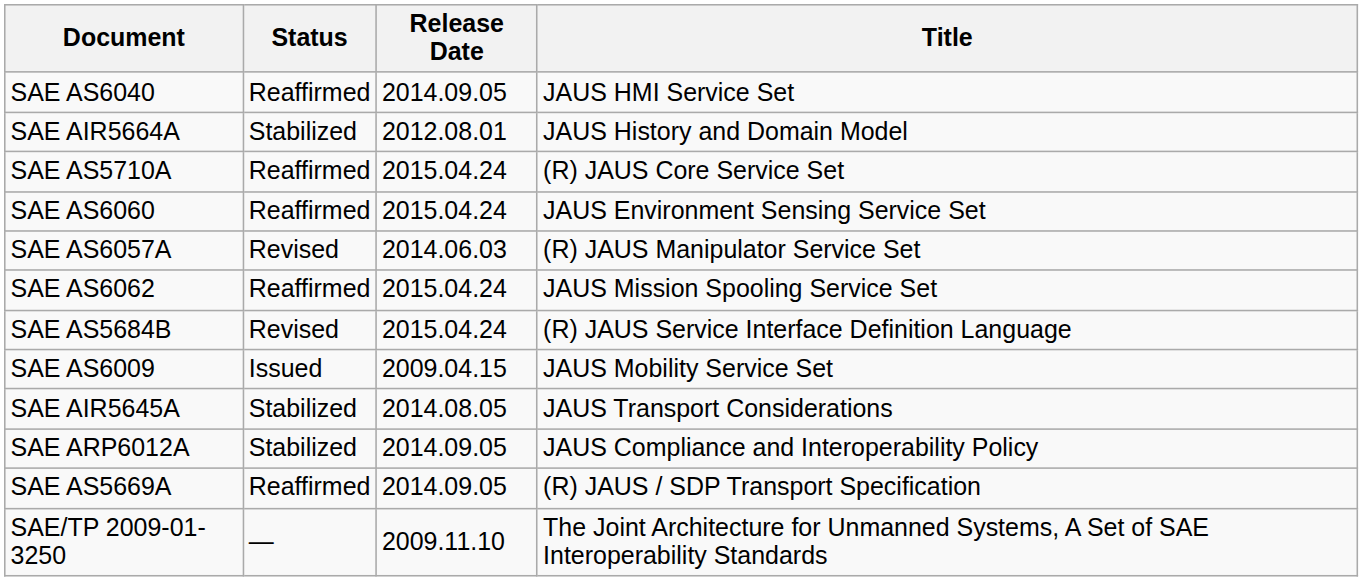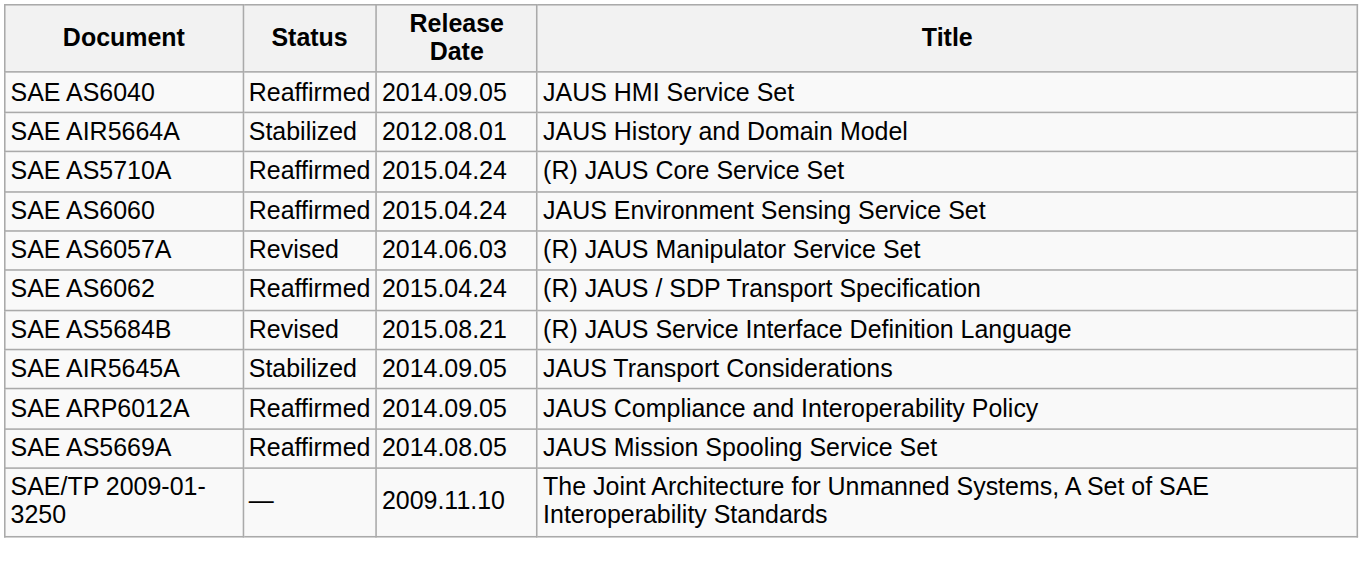 <table class="wikitable">
 <tr>
 <th>Document</th>
 <th>Status</th>
 <th>Release Date</th>
 <th>Title</th>
 </tr>
 <tr>
 <td>SAE AS6040</td>
 <td>Reaffirmed</td>
 <td>2014.09.05</td>
 <td>JAUS HMI Service Set</td>
 </tr>
 <tr>
 <td>SAE AIR5664A</td>
 <td>Stabilized</td>
 <td>2012.08.01</td>
 <td>JAUS History and Domain Model</td>
 </tr>
 <tr>
 <td>SAE AS5710A</td>
 <td>Reaffirmed</td>
 <td>2015.04.24</td>
 <td>(R) JAUS Core Service Set</td>
 </tr>
 <tr>
 <td>SAE AS6060</td>
 <td>Reaffirmed</td>
 <td>2015.04.24</td>
 <td>JAUS Environment Sensing Service Set</td>
 </tr>
 <tr>
 <td>SAE AS6057A</td>
 <td>Revised</td>
 <td>2014.06.03</td>
 <td>(R) JAUS Manipulator Service Set</td>
 </tr>
 <tr>
 <td>SAE AS6062</td>
 <td>Reaffirmed</td>
 <td>2015.04.24</td>
-<td>JAUS Mission Spooling Service Set</td>
+<td>(R) JAUS / SDP Transport Specification</td>
 </tr>
 <tr>
 <td>SAE AS5684B</td>
 <td>Revised</td>
-<td>2015.04.24</td>
+<td>2015.08.21</td>
 <td>(R) JAUS Service Interface Definition Language</td>
-</tr>
-<tr>
-<td>SAE AS6009</td>
-<td>Issued</td>
-<td>2009.04.15</td>
-<td>JAUS Mobility Service Set</td>
 </tr>
 <tr>
 <td>SAE AIR5645A</td>
 <td>Stabilized</td>
-<td>2014.08.05</td>
+<td>2014.09.05</td>
 <td>JAUS Transport Considerations</td>
 </tr>
 <tr>
 <td>SAE ARP6012A</td>
-<td>Stabilized</td>
+<td>Reaffirmed</td>
 <td>2014.09.05</td>
 <td>JAUS Compliance and Interoperability Policy</td>
 </tr>
 <tr>
 <td>SAE AS5669A</td>
 <td>Reaffirmed</td>
-<td>2014.09.05</td>
-<td>(R) JAUS / SDP Transport Specification</td>
+<td>2014.08.05</td>
+<td>JAUS Mission Spooling Service Set</td>
 </tr>
 <tr>
 <td>SAE/TP 2009-01-3250</td>
 <td>—</td>
 <td>2009.11.10</td>
 <td>The Joint Architecture for Unmanned Systems, A Set of SAE Interoperability Standards</td>
 </tr>
 </table>
